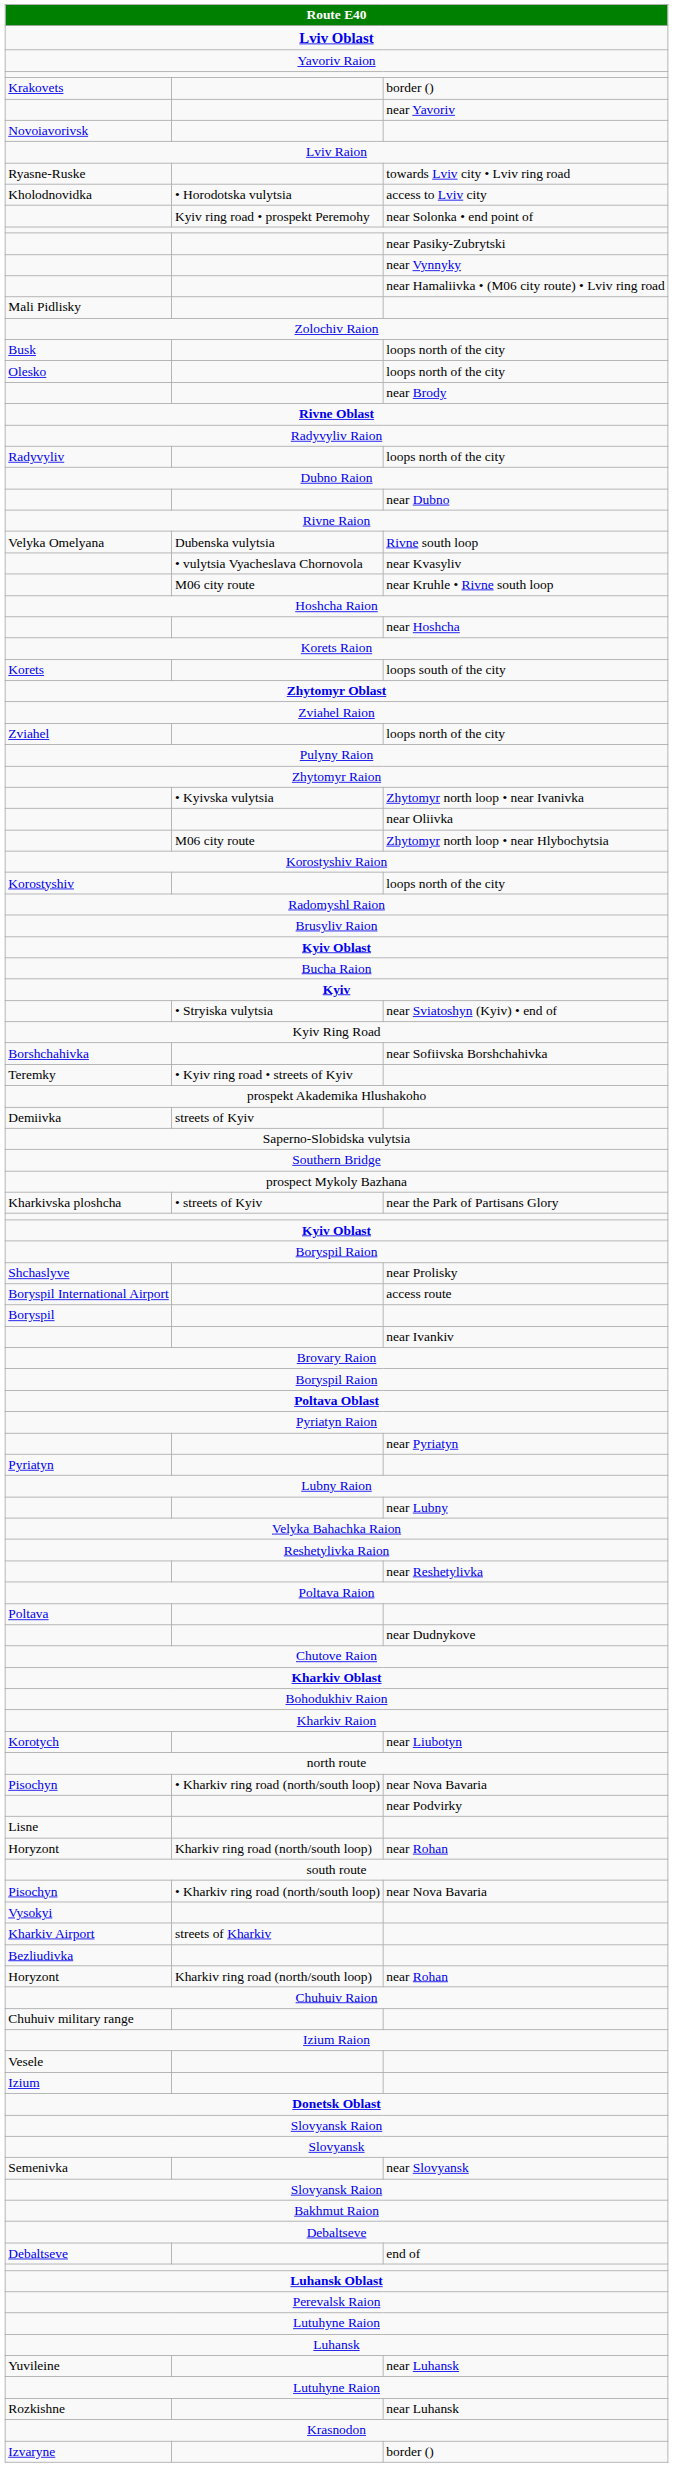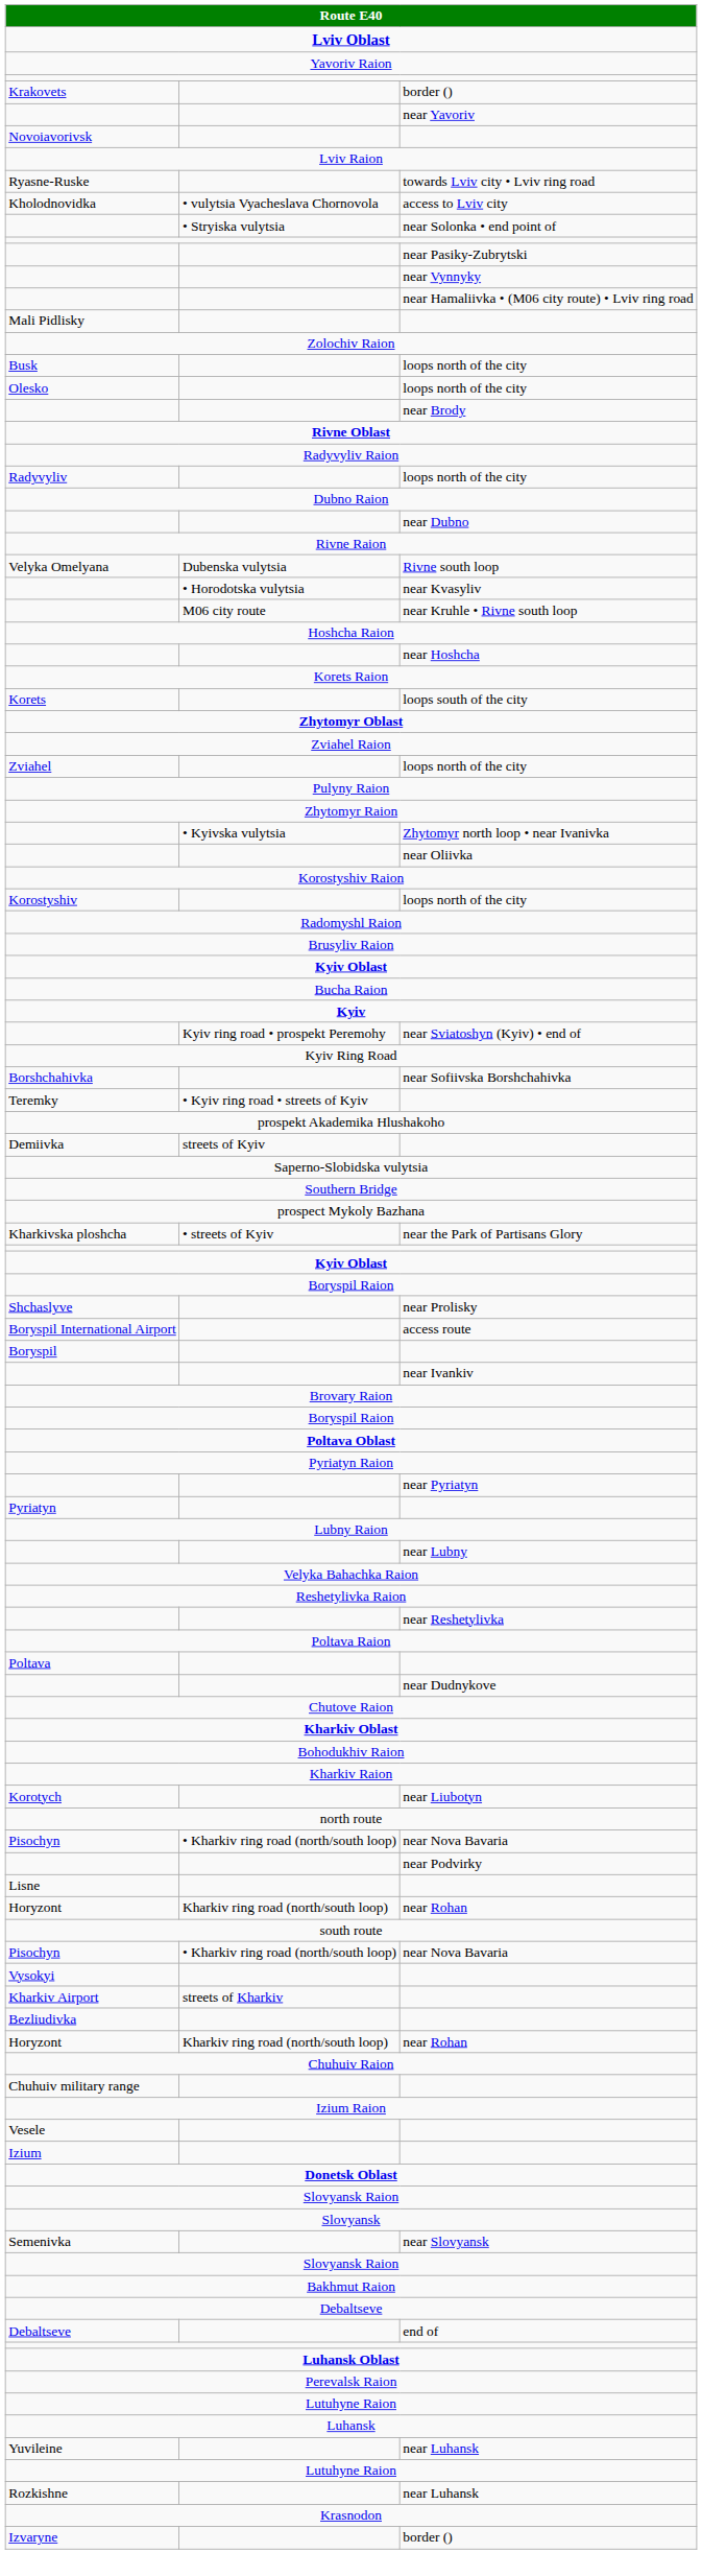 <table class="wikitable" style="margin-left:0.5em;">
 <tr>
 <td colspan="3" style="color:#fff;background-color:green; text-align: center;"><strong>Route E40</strong></td>
 </tr>
 <tr>
 <td colspan="3" style=" font-size: 110%; text-align: center;"><strong><a href='#'>Lviv Oblast</a></strong></td>
 </tr>
 <tr>
 <td colspan="3" style=" font-size: 100%; text-align: center;"><a href='#'>Yavoriv Raion</a></td>
 </tr>
 <tr>
 <td colspan="3" style=" font-size: 100%; text-align: center;"> </td>
 </tr>
 <tr>
 <td><a href='#'>Krakovets</a></td>
 <td></td>
 <td> border ()</td>
 </tr>
 <tr>
 <td></td>
 <td></td>
 <td>near <a href='#'>Yavoriv</a></td>
 </tr>
 <tr>
 <td><a href='#'>Novoiavorivsk</a></td>
 <td></td>
 <td></td>
 </tr>
 <tr>
 <td colspan="3" style=" font-size: 100%; text-align: center;"><a href='#'>Lviv Raion</a></td>
 </tr>
 <tr>
 <td>Ryasne-Ruske</td>
 <td></td>
 <td>towards <a href='#'>Lviv</a> city • Lviv ring road</td>
 </tr>
 <tr>
 <td>Kholodnovidka</td>
-<td> • Horodotska vulytsia</td>
+<td> • vulytsia Vyacheslava Chornovola</td>
 <td>access to <a href='#'>Lviv</a> city</td>
 </tr>
 <tr>
 <td></td>
-<td>Kyiv ring road • prospekt Peremohy</td>
+<td> • Stryiska vulytsia</td>
 <td>near Solonka • end point of </td>
 </tr>
 <tr>
 <td colspan="3" style=" font-size: 100%; text-align: center;"> </td>
 </tr>
 <tr>
 <td></td>
 <td></td>
 <td>near Pasiky-Zubrytski</td>
 </tr>
 <tr>
 <td></td>
 <td></td>
 <td>near <a href='#'>Vynnyky</a></td>
 </tr>
 <tr>
 <td></td>
 <td></td>
 <td>near Hamaliivka • (M06 city route) • Lviv ring road</td>
 </tr>
 <tr>
 <td>Mali Pidlisky</td>
 <td></td>
 <td></td>
 </tr>
 <tr>
 <td colspan="3" style=" font-size: 100%; text-align: center;"><a href='#'>Zolochiv Raion</a></td>
 </tr>
 <tr>
 <td><a href='#'>Busk</a></td>
 <td></td>
 <td>loops north of the city</td>
 </tr>
 <tr>
 <td><a href='#'>Olesko</a></td>
 <td></td>
 <td>loops north of the city</td>
 </tr>
 <tr>
 <td></td>
 <td></td>
 <td>near <a href='#'>Brody</a></td>
 </tr>
 <tr>
 <td colspan="3" style=" font-size: 100%; text-align: center;"><strong><a href='#'>Rivne Oblast</a></strong></td>
 </tr>
 <tr>
 <td colspan="3" style=" font-size: 100%; text-align: center;"><a href='#'>Radyvyliv Raion</a></td>
 </tr>
 <tr>
 <td><a href='#'>Radyvyliv</a></td>
 <td></td>
 <td>loops north of the city</td>
 </tr>
 <tr>
 <td colspan="3" style=" font-size: 100%; text-align: center;"><a href='#'>Dubno Raion</a></td>
 </tr>
 <tr>
 <td></td>
 <td></td>
 <td>near <a href='#'>Dubno</a></td>
 </tr>
 <tr>
 <td colspan="3" style=" font-size: 100%; text-align: center;"><a href='#'>Rivne Raion</a></td>
 </tr>
 <tr>
 <td>Velyka Omelyana</td>
 <td>Dubenska vulytsia</td>
 <td><a href='#'>Rivne</a> south loop</td>
 </tr>
 <tr>
 <td></td>
-<td> • vulytsia Vyacheslava Chornovola</td>
+<td> • Horodotska vulytsia</td>
 <td>near Kvasyliv</td>
 </tr>
 <tr>
 <td></td>
 <td>M06 city route</td>
 <td>near Kruhle • <a href='#'>Rivne</a> south loop</td>
 </tr>
 <tr>
 <td colspan="3" style=" font-size: 100%; text-align: center;"><a href='#'>Hoshcha Raion</a></td>
 </tr>
 <tr>
 <td></td>
 <td></td>
 <td>near <a href='#'>Hoshcha</a></td>
 </tr>
 <tr>
 <td colspan="3" style=" font-size: 100%; text-align: center;"><a href='#'>Korets Raion</a></td>
 </tr>
 <tr>
 <td><a href='#'>Korets</a></td>
 <td></td>
 <td>loops south of the city</td>
 </tr>
 <tr>
 <td colspan="3" style=" font-size: 100%; text-align: center;"><strong><a href='#'>Zhytomyr Oblast</a></strong></td>
 </tr>
 <tr>
 <td colspan="3" style=" font-size: 100%; text-align: center;"><a href='#'>Zviahel Raion</a></td>
 </tr>
 <tr>
 <td><a href='#'>Zviahel</a></td>
 <td></td>
 <td>loops north of the city</td>
 </tr>
 <tr>
 <td colspan="3" style=" font-size: 100%; text-align: center;"><a href='#'>Pulyny Raion</a></td>
 </tr>
 <tr>
 <td colspan="3" style=" font-size: 100%; text-align: center;"><a href='#'>Zhytomyr Raion</a></td>
 </tr>
 <tr>
 <td></td>
 <td> • Kyivska vulytsia</td>
 <td><a href='#'>Zhytomyr</a> north loop • near Ivanivka</td>
 </tr>
 <tr>
 <td></td>
 <td></td>
 <td>near Oliivka</td>
 </tr>
 <tr>
-<td></td>
-<td>M06 city route</td>
-<td><a href='#'>Zhytomyr</a> north loop • near Hlybochytsia</td>
-</tr>
-<tr>
 <td colspan="3" style=" font-size: 100%; text-align: center;"><a href='#'>Korostyshiv Raion</a></td>
 </tr>
 <tr>
 <td><a href='#'>Korostyshiv</a></td>
 <td></td>
 <td>loops north of the city</td>
 </tr>
 <tr>
 <td colspan="3" style=" font-size: 100%; text-align: center;"><a href='#'>Radomyshl Raion</a></td>
 </tr>
 <tr>
 <td colspan="3" style=" font-size: 100%; text-align: center;"><a href='#'>Brusyliv Raion</a></td>
 </tr>
 <tr>
 <td colspan="3" style=" font-size: 100%; text-align: center;"><strong><a href='#'>Kyiv Oblast</a></strong></td>
 </tr>
 <tr>
 <td colspan="3" style=" font-size: 100%; text-align: center;"><a href='#'>Bucha Raion</a></td>
 </tr>
 <tr>
 <td colspan="3" style=" font-size: 100%; text-align: center;"><strong><a href='#'>Kyiv</a></strong></td>
 </tr>
 <tr>
 <td></td>
-<td> • Stryiska vulytsia</td>
+<td>Kyiv ring road • prospekt Peremohy</td>
 <td>near <a href='#'>Sviatoshyn</a> (Kyiv) • end of </td>
 </tr>
 <tr>
 <td colspan="3" style=" font-size: 100%; text-align: center;">Kyiv Ring Road </td>
 </tr>
 <tr>
 <td><a href='#'>Borshchahivka</a></td>
 <td></td>
 <td>near Sofiivska Borshchahivka</td>
 </tr>
 <tr>
 <td>Teremky</td>
 <td> • Kyiv ring road • streets of Kyiv</td>
 <td></td>
 </tr>
 <tr>
 <td colspan="3" style=" font-size: 100%; text-align: center;">prospekt Akademika Hlushakoho </td>
 </tr>
 <tr>
 <td>Demiivka</td>
 <td>streets of Kyiv</td>
 <td></td>
 </tr>
 <tr>
 <td colspan="3" style=" font-size: 100%; text-align: center;">Saperno-Slobidska vulytsia </td>
 </tr>
 <tr>
 <td colspan="3" style=" font-size: 100%; text-align: center;"><a href='#'>Southern Bridge</a> </td>
 </tr>
 <tr>
 <td colspan="3" style=" font-size: 100%; text-align: center;">prospect Mykoly Bazhana </td>
 </tr>
 <tr>
 <td>Kharkivska ploshcha</td>
 <td> • streets of Kyiv</td>
 <td>near the Park of Partisans Glory</td>
 </tr>
 <tr>
 <td colspan="3" style=" font-size: 100%; text-align: center;"> </td>
 </tr>
 <tr>
 <td colspan="3" style=" font-size: 100%; text-align: center;"><strong><a href='#'>Kyiv Oblast</a></strong></td>
 </tr>
 <tr>
 <td colspan="3" style=" font-size: 100%; text-align: center;"><a href='#'>Boryspil Raion</a></td>
 </tr>
 <tr>
 <td><a href='#'>Shchaslyve</a></td>
 <td></td>
 <td>near Prolisky</td>
 </tr>
 <tr>
 <td><a href='#'>Boryspil International Airport</a></td>
 <td></td>
 <td>access route</td>
 </tr>
 <tr>
 <td><a href='#'>Boryspil</a></td>
 <td></td>
 <td></td>
 </tr>
 <tr>
 <td></td>
 <td></td>
 <td>near Ivankiv</td>
 </tr>
 <tr>
 <td colspan="3" style=" font-size: 100%; text-align: center;"><a href='#'>Brovary Raion</a></td>
 </tr>
 <tr>
 <td colspan="3" style=" font-size: 100%; text-align: center;"><a href='#'>Boryspil Raion</a></td>
 </tr>
 <tr>
 <td colspan="3" style=" font-size: 100%; text-align: center;"><strong><a href='#'>Poltava Oblast</a></strong></td>
 </tr>
 <tr>
 <td colspan="3" style=" font-size: 100%; text-align: center;"><a href='#'>Pyriatyn Raion</a></td>
 </tr>
 <tr>
 <td></td>
 <td></td>
 <td>near <a href='#'>Pyriatyn</a></td>
 </tr>
 <tr>
 <td><a href='#'>Pyriatyn</a></td>
 <td></td>
 <td></td>
 </tr>
 <tr>
 <td colspan="3" style=" font-size: 100%; text-align: center;"><a href='#'>Lubny Raion</a></td>
 </tr>
 <tr>
 <td></td>
 <td></td>
 <td>near <a href='#'>Lubny</a></td>
 </tr>
 <tr>
 <td colspan="3" style=" font-size: 100%; text-align: center;"><a href='#'>Velyka Bahachka Raion</a></td>
 </tr>
 <tr>
 <td colspan="3" style=" font-size: 100%; text-align: center;"><a href='#'>Reshetylivka Raion</a></td>
 </tr>
 <tr>
 <td></td>
 <td></td>
 <td>near <a href='#'>Reshetylivka</a></td>
 </tr>
 <tr>
 <td colspan="3" style=" font-size: 100%; text-align: center;"><a href='#'>Poltava Raion</a></td>
 </tr>
 <tr>
 <td><a href='#'>Poltava</a></td>
 <td></td>
 <td></td>
 </tr>
 <tr>
 <td></td>
 <td></td>
 <td>near Dudnykove</td>
 </tr>
 <tr>
 <td colspan="3" style=" font-size: 100%; text-align: center;"><a href='#'>Chutove Raion</a></td>
 </tr>
 <tr>
 <td colspan="3" style=" font-size: 100%; text-align: center;"><strong><a href='#'>Kharkiv Oblast</a></strong></td>
 </tr>
 <tr>
 <td colspan="3" style=" font-size: 100%; text-align: center;"><a href='#'>Bohodukhiv Raion</a></td>
 </tr>
 <tr>
 <td colspan="3" style=" font-size: 100%; text-align: center;"><a href='#'>Kharkiv Raion</a></td>
 </tr>
 <tr>
 <td><a href='#'>Korotych</a></td>
 <td></td>
 <td>near <a href='#'>Liubotyn</a></td>
 </tr>
 <tr>
 <td colspan="3" style=" font-size: 100%; text-align: center;">north route</td>
 </tr>
 <tr>
 <td><a href='#'>Pisochyn</a></td>
 <td> • Kharkiv ring road (north/south loop)</td>
 <td>near Nova Bavaria</td>
 </tr>
 <tr>
 <td></td>
 <td></td>
 <td>near Podvirky</td>
 </tr>
 <tr>
 <td>Lisne</td>
 <td></td>
 <td></td>
 </tr>
 <tr>
 <td>Horyzont</td>
 <td>Kharkiv ring road (north/south loop)</td>
 <td>near <a href='#'>Rohan</a></td>
 </tr>
 <tr>
 <td colspan="3" style=" font-size: 100%; text-align: center;">south route</td>
 </tr>
 <tr>
 <td><a href='#'>Pisochyn</a></td>
 <td> • Kharkiv ring road (north/south loop)</td>
 <td>near Nova Bavaria</td>
 </tr>
 <tr>
 <td><a href='#'>Vysokyi</a></td>
 <td></td>
 <td></td>
 </tr>
 <tr>
 <td><a href='#'>Kharkiv Airport</a></td>
 <td>streets of <a href='#'>Kharkiv</a></td>
 <td></td>
 </tr>
 <tr>
 <td><a href='#'>Bezliudivka</a></td>
 <td></td>
 <td></td>
 </tr>
 <tr>
 <td>Horyzont</td>
 <td>Kharkiv ring road (north/south loop)</td>
 <td>near <a href='#'>Rohan</a></td>
 </tr>
 <tr>
 <td colspan="3" style=" font-size: 100%; text-align: center;"><a href='#'>Chuhuiv Raion</a></td>
 </tr>
 <tr>
 <td>Chuhuiv military range</td>
 <td></td>
 <td></td>
 </tr>
 <tr>
 <td colspan="3" style=" font-size: 100%; text-align: center;"><a href='#'>Izium Raion</a></td>
 </tr>
 <tr>
 <td>Vesele</td>
 <td></td>
 <td></td>
 </tr>
 <tr>
 <td><a href='#'>Izium</a></td>
 <td></td>
 <td></td>
 </tr>
 <tr>
 <td colspan="3" style=" font-size: 100%; text-align: center;"><strong><a href='#'>Donetsk Oblast</a></strong></td>
 </tr>
 <tr>
 <td colspan="3" style=" font-size: 100%; text-align: center;"><a href='#'>Slovyansk Raion</a></td>
 </tr>
 <tr>
 <td colspan="3" style=" font-size: 100%; text-align: center;"><a href='#'>Slovyansk</a></td>
 </tr>
 <tr>
 <td>Semenivka</td>
 <td></td>
 <td>near <a href='#'>Slovyansk</a></td>
 </tr>
 <tr>
 <td colspan="3" style=" font-size: 100%; text-align: center;"><a href='#'>Slovyansk Raion</a></td>
 </tr>
 <tr>
 <td colspan="3" style=" font-size: 100%; text-align: center;"><a href='#'>Bakhmut Raion</a></td>
 </tr>
 <tr>
 <td colspan="3" style=" font-size: 100%; text-align: center;"><a href='#'>Debaltseve</a></td>
 </tr>
 <tr>
 <td><a href='#'>Debaltseve</a></td>
 <td></td>
 <td>end of </td>
 </tr>
 <tr>
 <td colspan="3" style=" font-size: 100%; text-align: center;"> </td>
 </tr>
 <tr>
 <td colspan="3" style=" font-size: 100%; text-align: center;"><strong><a href='#'>Luhansk Oblast</a></strong></td>
 </tr>
 <tr>
 <td colspan="3" style=" font-size: 100%; text-align: center;"><a href='#'>Perevalsk Raion</a></td>
 </tr>
 <tr>
 <td colspan="3" style=" font-size: 100%; text-align: center;"><a href='#'>Lutuhyne Raion</a></td>
 </tr>
 <tr>
 <td colspan="3" style=" font-size: 100%; text-align: center;"><a href='#'>Luhansk</a></td>
 </tr>
 <tr>
 <td>Yuvileine</td>
 <td></td>
 <td>near <a href='#'>Luhansk</a></td>
 </tr>
 <tr>
 <td colspan="3" style=" font-size: 100%; text-align: center;"><a href='#'>Lutuhyne Raion</a></td>
 </tr>
 <tr>
 <td>Rozkishne</td>
 <td></td>
 <td>near Luhansk</td>
 </tr>
 <tr>
 <td colspan="3" style=" font-size: 100%; text-align: center;"><a href='#'>Krasnodon</a></td>
 </tr>
 <tr>
 <td><a href='#'>Izvaryne</a></td>
 <td></td>
 <td> border ()</td>
 </tr>
 </table>
